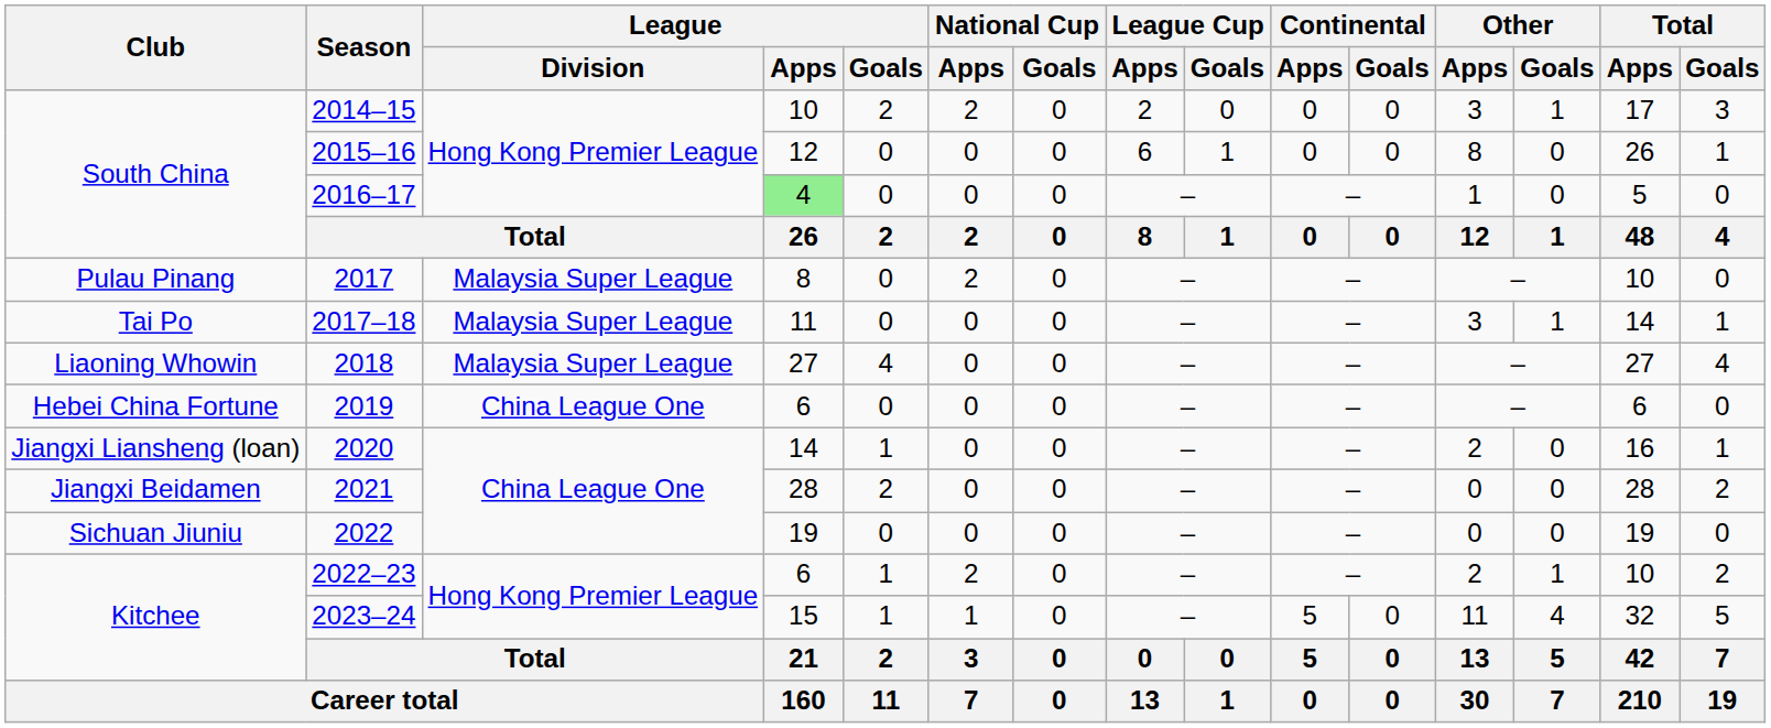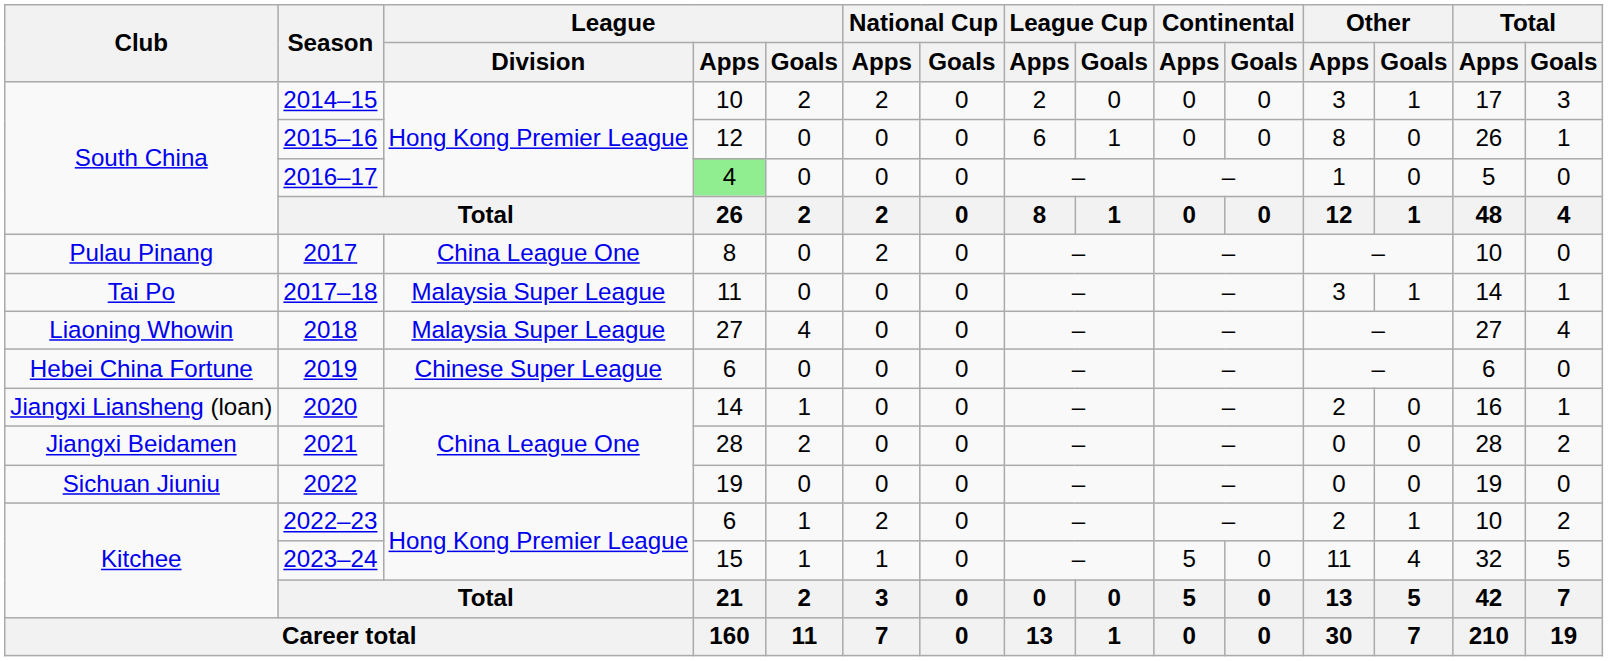 <table class="wikitable" style="text-align: center">
 <tr>
 <th rowspan="2">Club</th>
 <th rowspan="2">Season</th>
 <th colspan="3">League</th>
 <th colspan="2">National Cup</th>
 <th colspan="2">League Cup</th>
 <th colspan="2">Continental</th>
 <th colspan="2">Other</th>
 <th colspan="2">Total</th>
 </tr>
 <tr>
 <th>Division</th>
 <th>Apps</th>
 <th>Goals</th>
 <th>Apps</th>
 <th>Goals</th>
 <th>Apps</th>
 <th>Goals</th>
 <th>Apps</th>
 <th>Goals</th>
 <th>Apps</th>
 <th>Goals</th>
 <th>Apps</th>
 <th>Goals</th>
 </tr>
 <tr>
 <td rowspan="4"><a href='#'>South China</a></td>
 <td><a href='#'>2014–15</a></td>
 <td rowspan="3"><a href='#'>Hong Kong Premier League</a></td>
 <td>10</td>
 <td>2</td>
 <td>2</td>
 <td>0</td>
 <td>2</td>
 <td>0</td>
 <td>0</td>
 <td>0</td>
 <td>3</td>
 <td>1</td>
 <td>17</td>
 <td>3</td>
 </tr>
 <tr>
 <td><a href='#'>2015–16</a></td>
 <td>12</td>
 <td>0</td>
 <td>0</td>
 <td>0</td>
 <td>6</td>
 <td>1</td>
 <td>0</td>
 <td>0</td>
 <td>8</td>
 <td>0</td>
 <td>26</td>
 <td>1</td>
 </tr>
 <tr>
 <td><a href='#'>2016–17</a></td>
 <td style="background: lightgreen;">4</td>
 <td>0</td>
 <td>0</td>
 <td>0</td>
 <td colspan="2">–</td>
 <td colspan="2">–</td>
 <td>1</td>
 <td>0</td>
 <td>5</td>
 <td>0</td>
 </tr>
 <tr>
 <th colspan="2">Total</th>
 <th>26</th>
 <th>2</th>
 <th>2</th>
 <th>0</th>
 <th>8</th>
 <th>1</th>
 <th>0</th>
 <th>0</th>
 <th>12</th>
 <th>1</th>
 <th>48</th>
 <th>4</th>
 </tr>
 <tr>
 <td><a href='#'>Pulau Pinang</a></td>
 <td><a href='#'>2017</a></td>
-<td><a href='#'>Malaysia Super League</a></td>
+<td><a href='#'>China League One</a></td>
 <td>8</td>
 <td>0</td>
 <td>2</td>
 <td>0</td>
 <td colspan="2">–</td>
 <td colspan="2">–</td>
 <td colspan="2">–</td>
 <td>10</td>
 <td>0</td>
 </tr>
 <tr>
 <td><a href='#'>Tai Po</a></td>
 <td><a href='#'>2017–18</a></td>
 <td><a href='#'>Malaysia Super League</a></td>
 <td>11</td>
 <td>0</td>
 <td>0</td>
 <td>0</td>
 <td colspan="2">–</td>
 <td colspan="2">–</td>
 <td>3</td>
 <td>1</td>
 <td>14</td>
 <td>1</td>
 </tr>
 <tr>
 <td><a href='#'>Liaoning Whowin</a></td>
 <td><a href='#'>2018</a></td>
 <td><a href='#'>Malaysia Super League</a></td>
 <td>27</td>
 <td>4</td>
 <td>0</td>
 <td>0</td>
 <td colspan="2">–</td>
 <td colspan="2">–</td>
 <td colspan="2">–</td>
 <td>27</td>
 <td>4</td>
 </tr>
 <tr>
 <td rowspan="1"><a href='#'>Hebei China Fortune</a></td>
 <td><a href='#'>2019</a></td>
-<td><a href='#'>China League One</a></td>
+<td rowspan="1"><a href='#'>Chinese Super League</a></td>
 <td>6</td>
 <td>0</td>
 <td>0</td>
 <td>0</td>
 <td colspan="2">–</td>
 <td colspan="2">–</td>
 <td colspan="2">–</td>
 <td>6</td>
 <td>0</td>
 </tr>
 <tr>
 <td rowspan="1"><a href='#'>Jiangxi Liansheng</a> (loan)</td>
 <td><a href='#'>2020</a></td>
 <td rowspan="3"><a href='#'>China League One</a></td>
 <td>14</td>
 <td>1</td>
 <td>0</td>
 <td>0</td>
 <td colspan="2">–</td>
 <td colspan="2">–</td>
 <td>2</td>
 <td>0</td>
 <td>16</td>
 <td>1</td>
 </tr>
 <tr>
 <td rowspan="1"><a href='#'>Jiangxi Beidamen</a></td>
 <td><a href='#'>2021</a></td>
 <td>28</td>
 <td>2</td>
 <td>0</td>
 <td>0</td>
 <td colspan="2">–</td>
 <td colspan="2">–</td>
 <td>0</td>
 <td>0</td>
 <td>28</td>
 <td>2</td>
 </tr>
 <tr>
 <td rowspan="1"><a href='#'>Sichuan Jiuniu</a></td>
 <td><a href='#'>2022</a></td>
 <td>19</td>
 <td>0</td>
 <td>0</td>
 <td>0</td>
 <td colspan="2">–</td>
 <td colspan="2">–</td>
 <td>0</td>
 <td>0</td>
 <td>19</td>
 <td>0</td>
 </tr>
 <tr>
 <td rowspan="3"><a href='#'>Kitchee</a></td>
 <td><a href='#'>2022–23</a></td>
 <td rowspan=2><a href='#'>Hong Kong Premier League</a></td>
 <td>6</td>
 <td>1</td>
 <td>2</td>
 <td>0</td>
 <td colspan="2">–</td>
 <td colspan="2">–</td>
 <td>2</td>
 <td>1</td>
 <td>10</td>
 <td>2</td>
 </tr>
 <tr>
 <td><a href='#'>2023–24</a></td>
 <td>15</td>
 <td>1</td>
 <td>1</td>
 <td>0</td>
 <td colspan="2">–</td>
 <td>5</td>
 <td>0</td>
 <td>11</td>
 <td>4</td>
 <td>32</td>
 <td>5</td>
 </tr>
 <tr>
 <th colspan="2">Total</th>
 <th>21</th>
 <th>2</th>
 <th>3</th>
 <th>0</th>
 <th>0</th>
 <th>0</th>
 <th>5</th>
 <th>0</th>
 <th>13</th>
 <th>5</th>
 <th>42</th>
 <th>7</th>
 </tr>
 <tr>
 <th colspan="3">Career total</th>
 <th>160</th>
 <th>11</th>
 <th>7</th>
 <th>0</th>
 <th>13</th>
 <th>1</th>
 <th>0</th>
 <th>0</th>
 <th>30</th>
 <th>7</th>
 <th>210</th>
 <th>19</th>
 </tr>
 </table>
